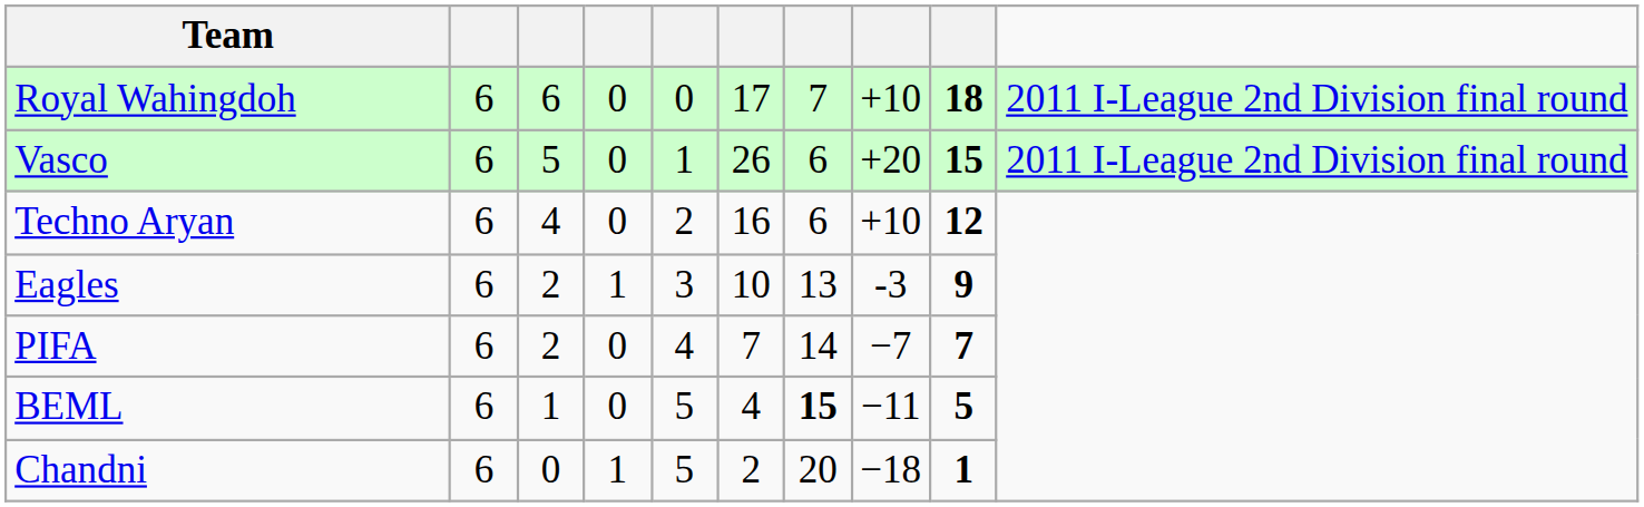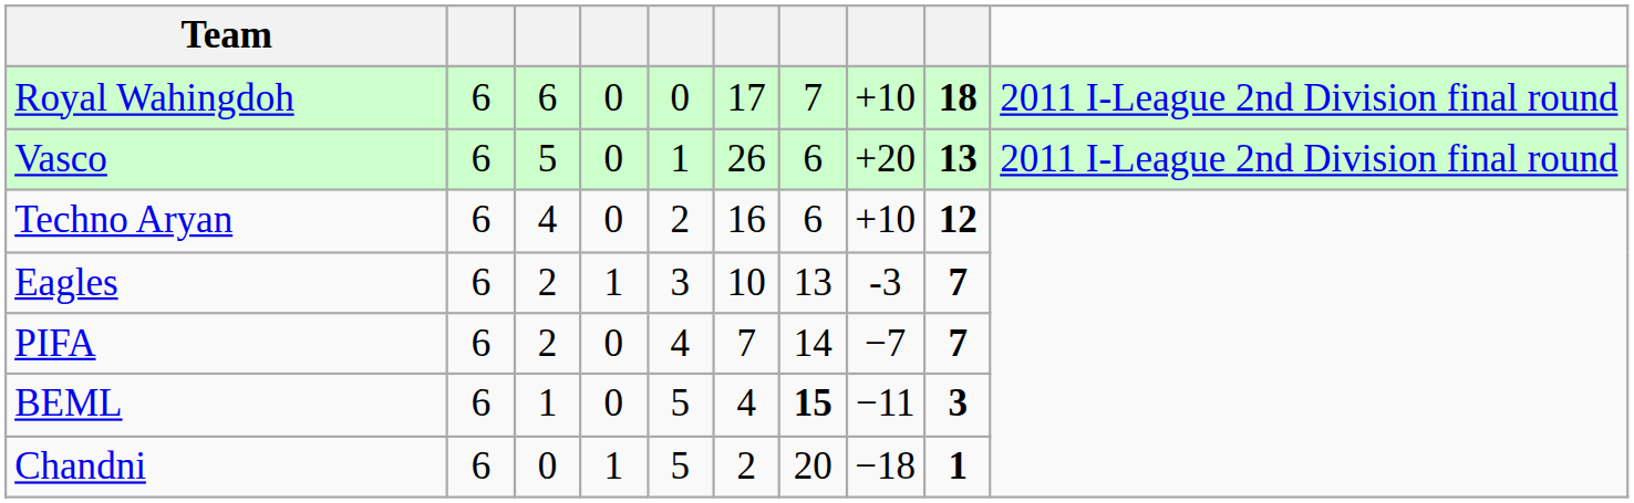 <table class="wikitable" style="text-align:center">
 <tr>
 <th width="175">Team</th>
 <th width="20"></th>
 <th width="20"></th>
 <th width="20"></th>
 <th width="20"></th>
 <th width="20"></th>
 <th width="20"></th>
 <th width="20"></th>
 <th width="20"></th>
 <td></td>
 </tr>
 <tr bgcolor="#ccffcc">
 <td align=left><a href='#'>Royal Wahingdoh</a></td>
 <td>6</td>
 <td>6</td>
 <td>0</td>
 <td>0</td>
 <td>17</td>
 <td>7</td>
 <td>+10</td>
 <td><strong>18</strong></td>
 <td><a href='#'>2011 I-League 2nd Division final round</a></td>
 </tr>
 <tr bgcolor="#ccffcc">
 <td align=left><a href='#'>Vasco</a></td>
 <td>6</td>
 <td>5</td>
 <td>0</td>
 <td>1</td>
 <td>26</td>
 <td>6</td>
 <td>+20</td>
-<td><strong>15</strong></td>
+<td><strong>13</strong></td>
 <td><a href='#'>2011 I-League 2nd Division final round</a></td>
 </tr>
 <tr>
 <td align=left><a href='#'>Techno Aryan</a></td>
 <td>6</td>
 <td>4</td>
 <td>0</td>
 <td>2</td>
 <td>16</td>
 <td>6</td>
 <td>+10</td>
 <td><strong>12</strong></td>
 <td rowspan="5"></td>
 </tr>
 <tr>
 <td align=left><a href='#'>Eagles</a></td>
 <td>6</td>
 <td>2</td>
 <td>1</td>
 <td>3</td>
 <td>10</td>
 <td>13</td>
 <td>-3</td>
-<td><strong>9</strong></td>
+<td><strong>7</strong></td>
 </tr>
 <tr>
 <td align=left><a href='#'>PIFA</a></td>
 <td>6</td>
 <td>2</td>
 <td>0</td>
 <td>4</td>
 <td>7</td>
 <td>14</td>
 <td>−7</td>
 <td><strong>7</strong></td>
 </tr>
 <tr>
 <td align=left><a href='#'>BEML</a></td>
 <td>6</td>
 <td>1</td>
 <td>0</td>
 <td>5</td>
 <td>4</td>
 <td><strong>15</strong></td>
 <td>−11</td>
-<td><strong>5</strong></td>
+<td><strong>3</strong></td>
 </tr>
 <tr>
 <td align=left><a href='#'>Chandni</a></td>
 <td>6</td>
 <td>0</td>
 <td>1</td>
 <td>5</td>
 <td>2</td>
 <td>20</td>
 <td>−18</td>
 <td><strong>1</strong></td>
 </tr>
 </table>
